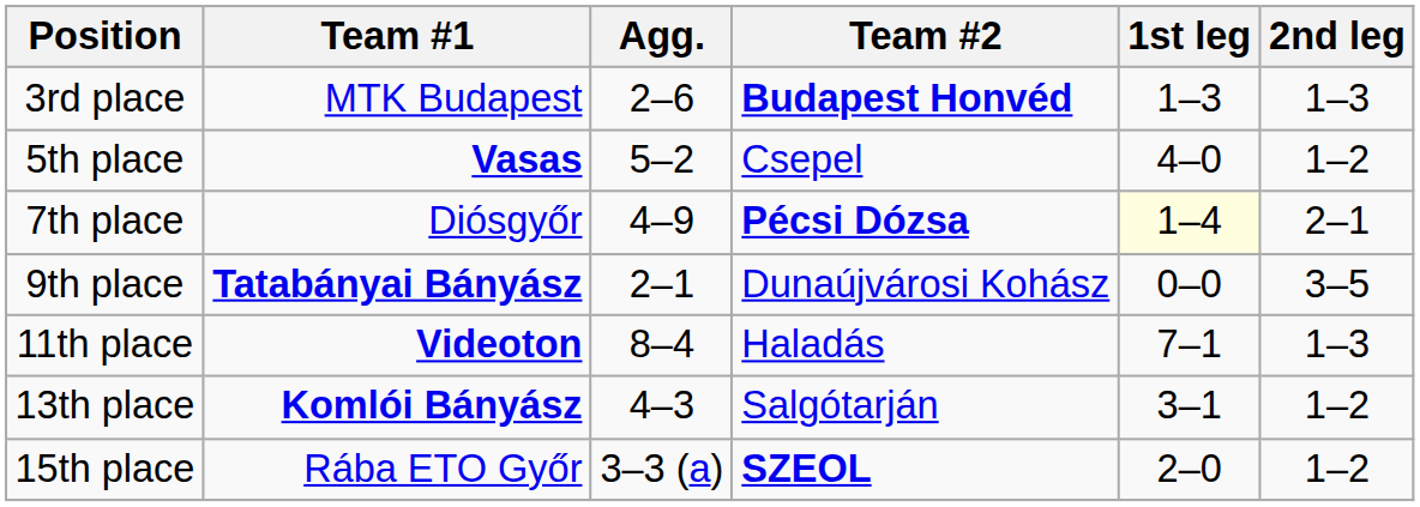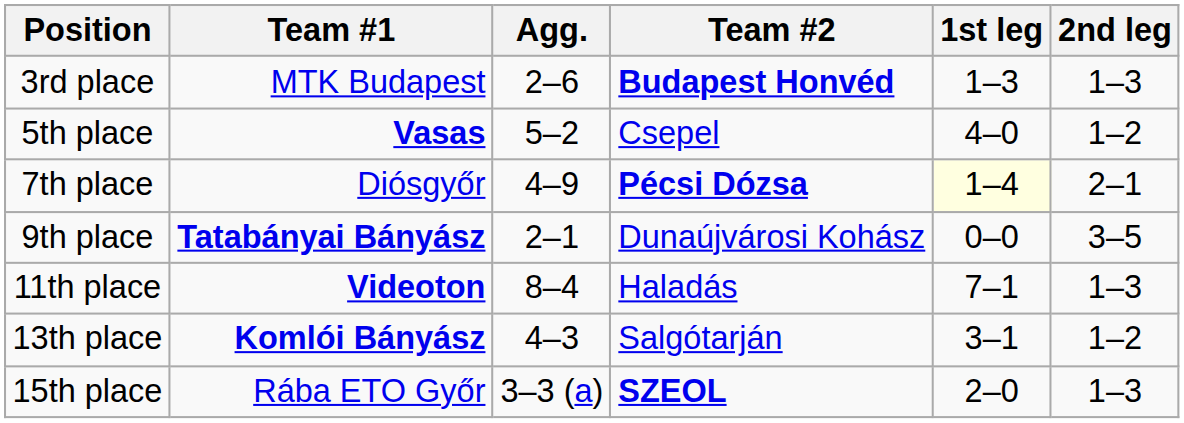 <table class="wikitable" style="text-align: center;">
 <tr>
 <th align="center">Position</th>
 <th align="center">Team #1</th>
 <th align="center">Agg.</th>
 <th align="center">Team #2</th>
 <th align="center">1st leg</th>
 <th align="center">2nd leg</th>
 </tr>
 <tr>
 <td>3rd place</td>
 <td align="right"><a href='#'>MTK Budapest</a></td>
 <td>2–6</td>
 <td align="left"><strong><a href='#'>Budapest Honvéd</a></strong></td>
 <td>1–3</td>
 <td>1–3</td>
 </tr>
 <tr>
 <td>5th place</td>
 <td align="right"><strong><a href='#'>Vasas</a></strong></td>
 <td>5–2</td>
 <td align="left"><a href='#'>Csepel</a></td>
 <td>4–0</td>
 <td>1–2</td>
 </tr>
 <tr>
 <td>7th place</td>
 <td align="right"><a href='#'>Diósgyőr</a></td>
 <td>4–9</td>
 <td align="left"><strong><a href='#'>Pécsi Dózsa</a></strong></td>
 <td style="background: lightyellow;">1–4</td>
 <td>2–1</td>
 </tr>
 <tr>
 <td>9th place</td>
 <td align="right"><strong><a href='#'>Tatabányai Bányász</a></strong></td>
 <td>2–1</td>
 <td align="left"><a href='#'>Dunaújvárosi Kohász</a></td>
 <td>0–0</td>
 <td>3–5</td>
 </tr>
 <tr>
 <td>11th place</td>
 <td align="right"><strong><a href='#'>Videoton</a></strong></td>
 <td>8–4</td>
 <td align="left"><a href='#'>Haladás</a></td>
 <td>7–1</td>
 <td>1–3</td>
 </tr>
 <tr>
 <td>13th place</td>
 <td align="right"><strong><a href='#'>Komlói Bányász</a></strong></td>
 <td>4–3</td>
 <td align="left"><a href='#'>Salgótarján</a></td>
 <td>3–1</td>
 <td>1–2</td>
 </tr>
 <tr>
 <td>15th place</td>
 <td align="right"><a href='#'>Rába ETO Győr</a></td>
 <td>3–3 (<a href='#'>a</a>)</td>
 <td align="left"><strong><a href='#'>SZEOL</a></strong></td>
 <td>2–0</td>
-<td>1–2</td>
+<td>1–3</td>
 </tr>
 </table>
